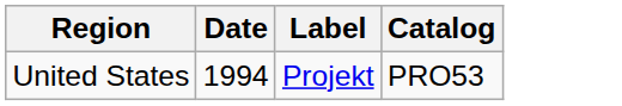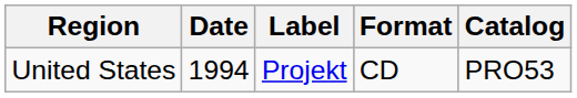 <table class="wikitable">
 <tr>
 <th>Region</th>
 <th>Date</th>
 <th>Label</th>
+<th>Format</th>
 <th>Catalog</th>
 </tr>
 <tr>
 <td>United States</td>
 <td>1994</td>
 <td><a href='#'>Projekt</a></td>
+<td>CD</td>
 <td>PRO53</td>
 </tr>
 </table>
